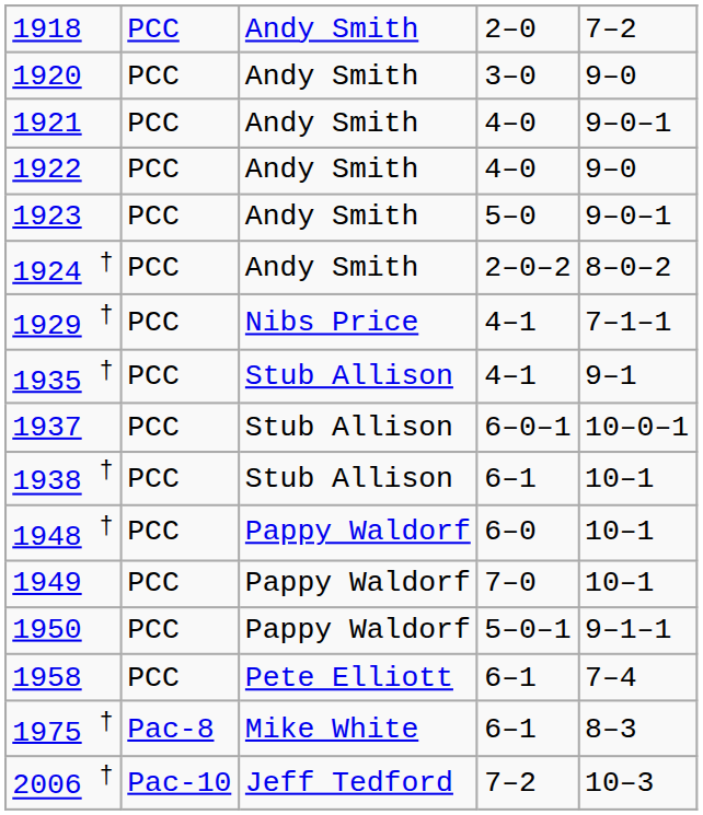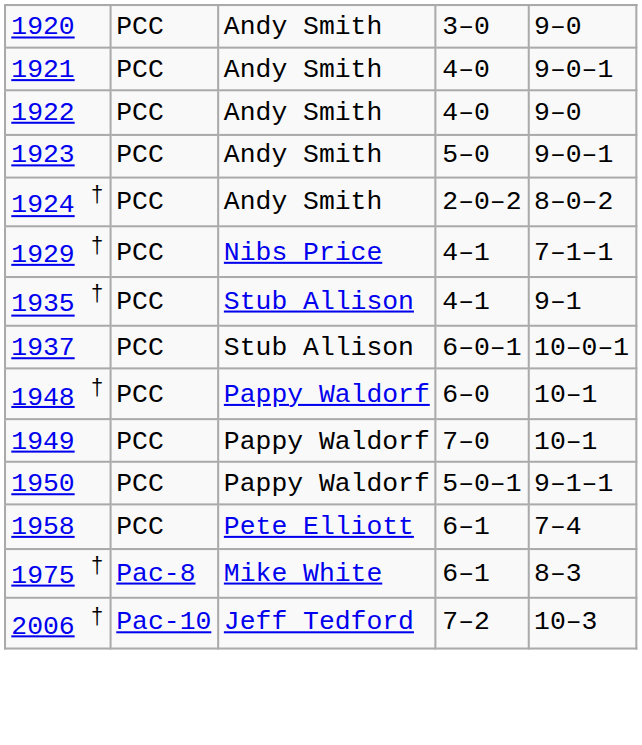 <table class="wikitable">
 <tr>
-</tr>
-<tr>
-<td><a href='#'>1918</a></td>
-<td><a href='#'>PCC</a></td>
-<td><a href='#'>Andy Smith</a></td>
-<td>2–0</td>
-<td>7–2</td>
 </tr>
 <tr>
 <td><a href='#'>1920</a></td>
 <td>PCC</td>
 <td>Andy Smith</td>
 <td>3–0</td>
 <td>9–0</td>
 </tr>
 <tr>
 <td><a href='#'>1921</a></td>
 <td>PCC</td>
 <td>Andy Smith</td>
 <td>4–0</td>
 <td>9–0–1</td>
 </tr>
 <tr>
 <td><a href='#'>1922</a></td>
 <td>PCC</td>
 <td>Andy Smith</td>
 <td>4–0</td>
 <td>9–0</td>
 </tr>
 <tr>
 <td><a href='#'>1923</a></td>
 <td>PCC</td>
 <td>Andy Smith</td>
 <td>5–0</td>
 <td>9–0–1</td>
 </tr>
 <tr>
 <td><a href='#'>1924</a> <sup>†</sup></td>
 <td>PCC</td>
 <td>Andy Smith</td>
 <td>2–0–2</td>
 <td>8–0–2</td>
 </tr>
 <tr>
 <td><a href='#'>1929</a> <sup>†</sup></td>
 <td>PCC</td>
 <td><a href='#'>Nibs Price</a></td>
 <td>4–1</td>
 <td>7–1–1</td>
 </tr>
 <tr>
 <td><a href='#'>1935</a> <sup>†</sup></td>
 <td>PCC</td>
 <td><a href='#'>Stub Allison</a></td>
 <td>4–1</td>
 <td>9–1</td>
 </tr>
 <tr>
 <td><a href='#'>1937</a></td>
 <td>PCC</td>
 <td>Stub Allison</td>
 <td>6–0–1</td>
 <td>10–0–1</td>
 </tr>
 <tr>
-<td><a href='#'>1938</a> <sup>†</sup></td>
-<td>PCC</td>
-<td>Stub Allison</td>
-<td>6–1</td>
-<td>10–1</td>
-</tr>
-<tr>
 <td><a href='#'>1948</a> <sup>†</sup></td>
 <td>PCC</td>
 <td><a href='#'>Pappy Waldorf</a></td>
 <td>6–0</td>
 <td>10–1</td>
 </tr>
 <tr>
 <td><a href='#'>1949</a></td>
 <td>PCC</td>
 <td>Pappy Waldorf</td>
 <td>7–0</td>
 <td>10–1</td>
 </tr>
 <tr>
 <td><a href='#'>1950</a></td>
 <td>PCC</td>
 <td>Pappy Waldorf</td>
 <td>5–0–1</td>
 <td>9–1–1</td>
 </tr>
 <tr>
 <td><a href='#'>1958</a></td>
 <td>PCC</td>
 <td><a href='#'>Pete Elliott</a></td>
 <td>6–1</td>
 <td>7–4</td>
 </tr>
 <tr>
 <td><a href='#'>1975</a> <sup>†</sup></td>
 <td><a href='#'>Pac-8</a></td>
 <td><a href='#'>Mike White</a></td>
 <td>6–1</td>
 <td>8–3</td>
 </tr>
 <tr>
 <td><a href='#'>2006</a> <sup>†</sup></td>
 <td><a href='#'>Pac-10</a></td>
 <td><a href='#'>Jeff Tedford</a></td>
 <td>7–2</td>
 <td>10–3</td>
 </tr>
 </table>
